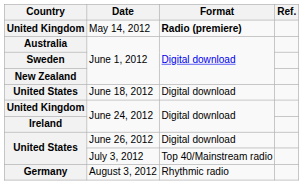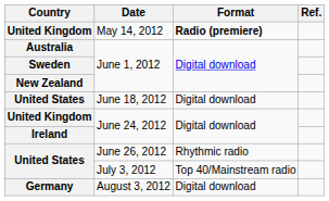 <table class="wikitable plainrowheaders">
 <tr>
 <th scope="col">Country</th>
 <th scope="col">Date</th>
 <th scope="col">Format</th>
 <th scope="col">Ref.</th>
 </tr>
 <tr>
 <th scope="row">United Kingdom</th>
 <td>May 14, 2012</td>
 <td><strong>Radio (premiere)</strong></td>
 <td></td>
 </tr>
 <tr>
 <th scope="row">Australia</th>
 <td rowspan="3">June 1, 2012</td>
 <td rowspan="3"><a href='#'>Digital download</a></td>
 <td></td>
 </tr>
 <tr>
 <th scope="row">Sweden</th>
 <td></td>
 </tr>
 <tr>
 <th scope="row">New Zealand</th>
 <td></td>
 </tr>
 <tr>
 <th scope="row">United States</th>
 <td>June 18, 2012</td>
 <td>Digital download</td>
 <td></td>
 </tr>
 <tr>
 <th scope="row">United Kingdom</th>
 <td rowspan="2">June 24, 2012</td>
 <td rowspan="2">Digital download</td>
 <td></td>
 </tr>
 <tr>
 <th scope="row">Ireland</th>
 <td></td>
 </tr>
 <tr>
 <th scope="row" rowspan="2">United States</th>
 <td>June 26, 2012</td>
-<td>Digital download</td>
+<td>Rhythmic radio</td>
 <td></td>
 </tr>
 <tr>
 <td>July 3, 2012</td>
 <td>Top 40/Mainstream radio</td>
 <td></td>
 </tr>
 <tr>
 <th scope="row">Germany</th>
 <td>August 3, 2012</td>
-<td>Rhythmic radio</td>
+<td>Digital download</td>
 <td></td>
 </tr>
 </table>
